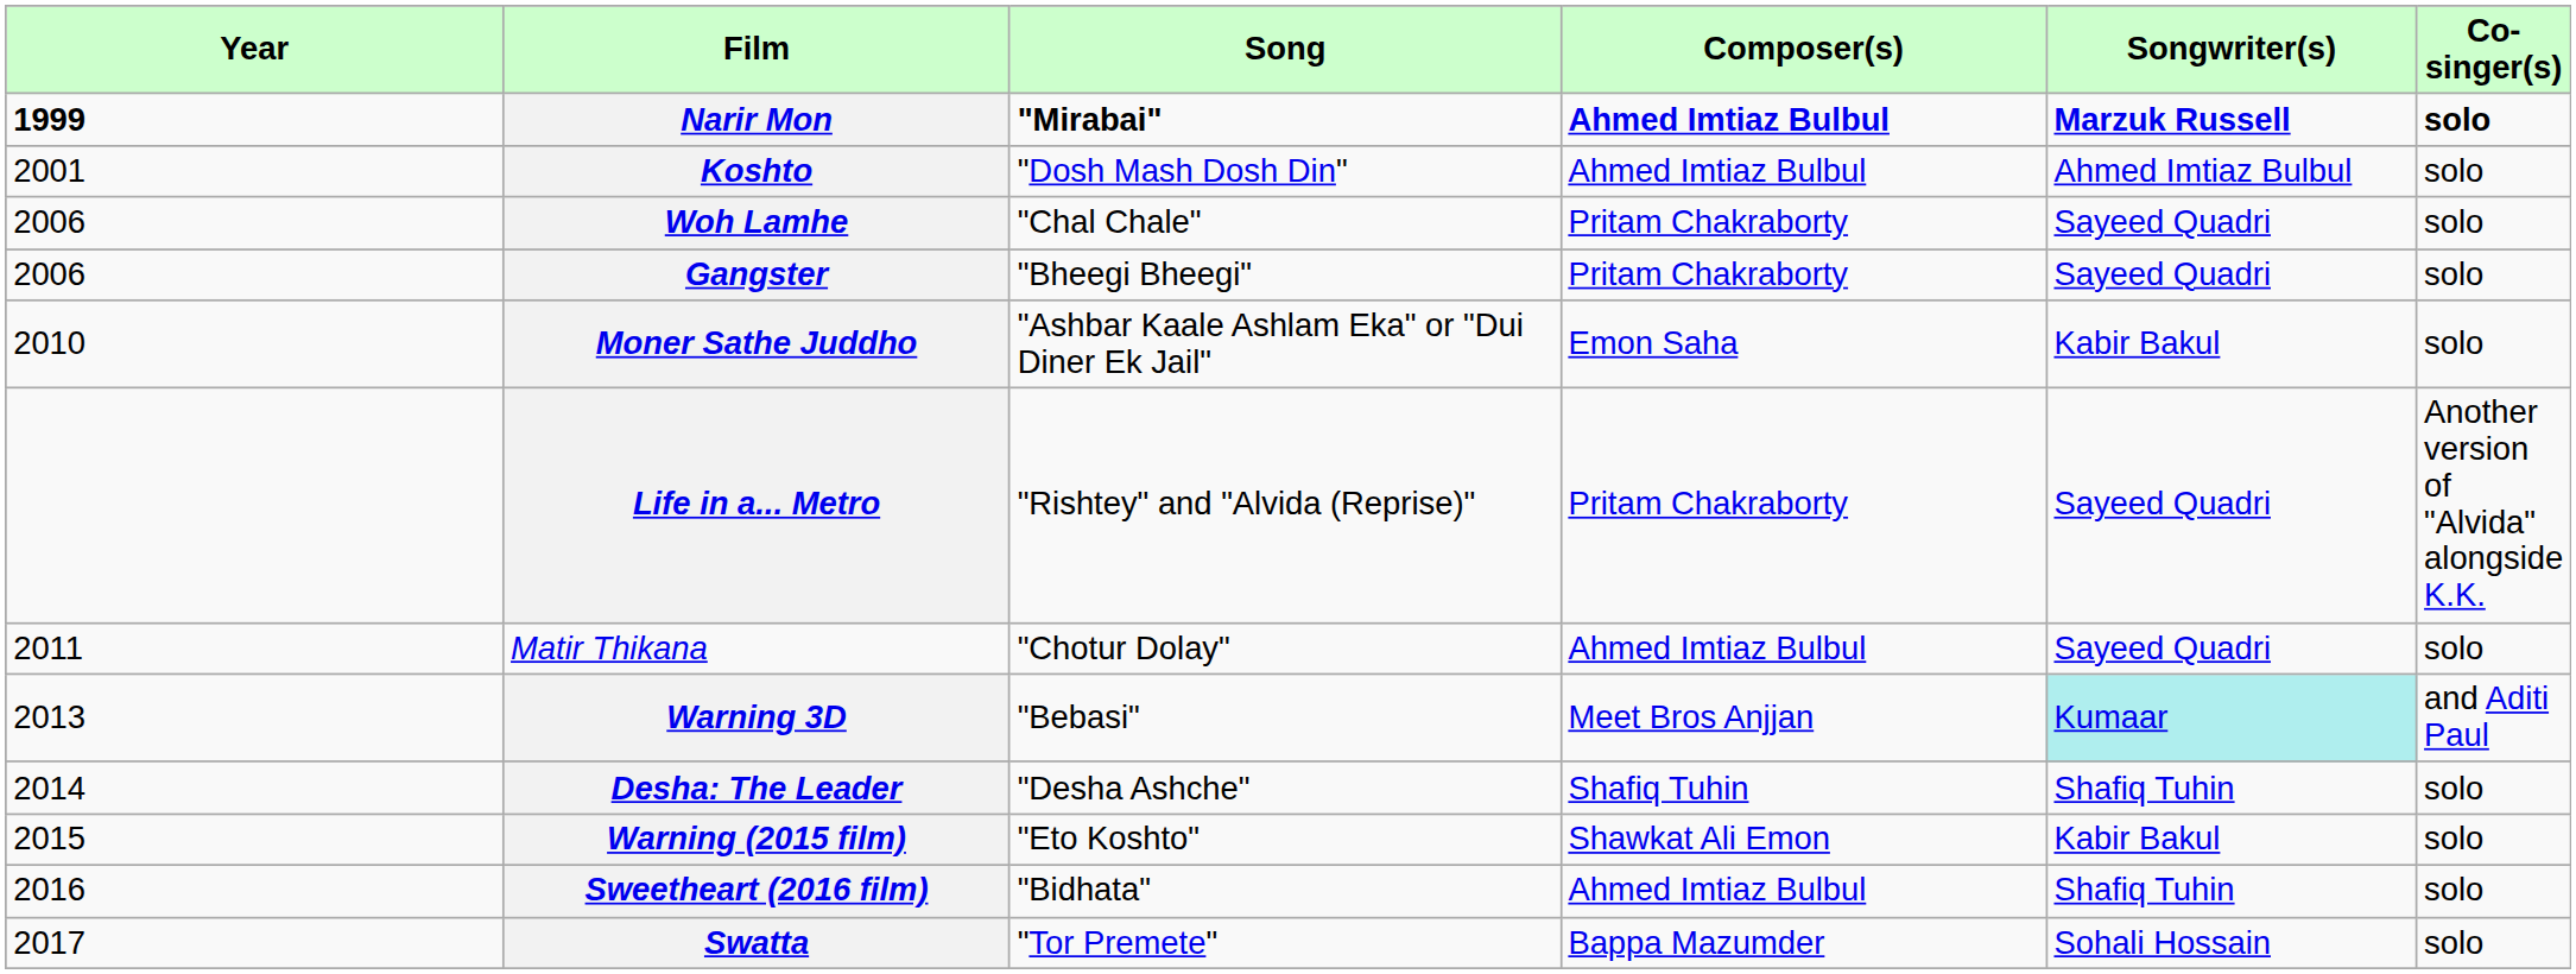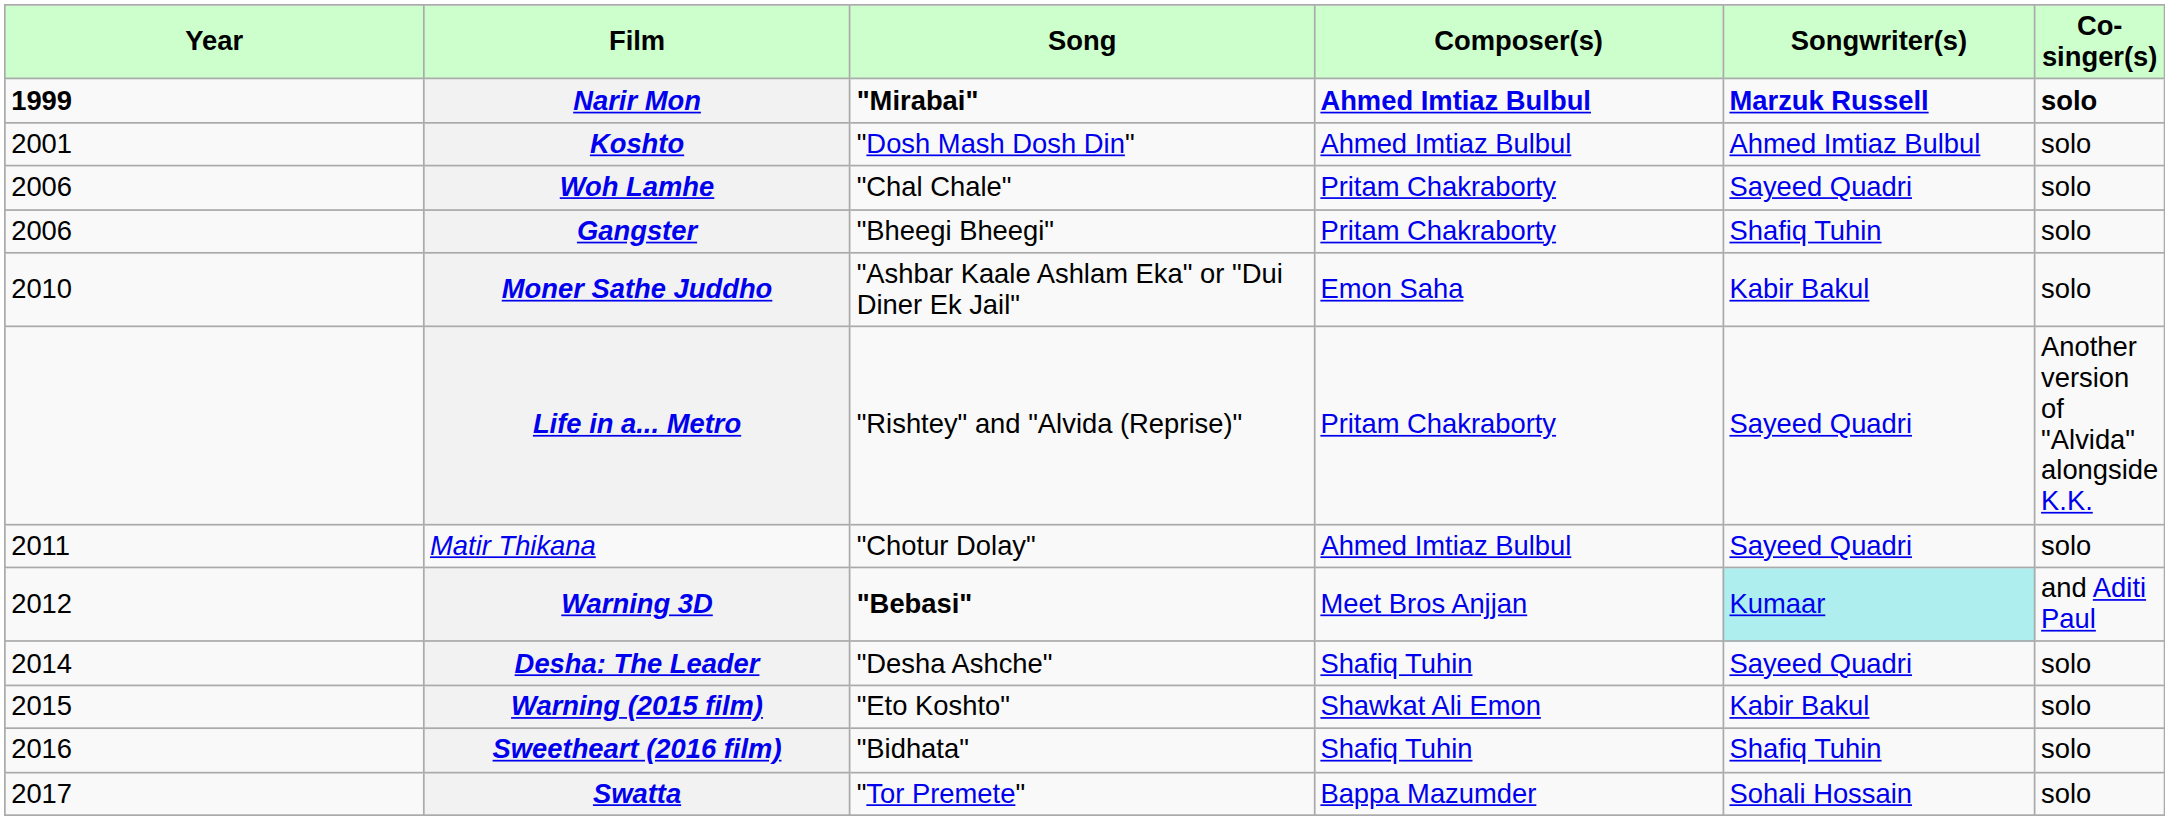 <table class="wikitable plainrowheaders" width="100%" textcolor:#000;">
 <tr style="background:#cfc; text-align:center;">
 <td scope="col" width=21%><strong>Year</strong></td>
 <td scope="col" width=21%><strong>Film</strong></td>
 <td scope="col" width=23%><strong>Song</strong></td>
 <td scope="col" width=20%><strong>Composer(s)</strong></td>
 <td scope="col" width=20%><strong>Songwriter(s)</strong></td>
 <td scope="col" width=20%><strong>Co-singer(s)</strong></td>
 </tr>
 <tr>
 <td><strong>1999</strong></td>
 <th><em><a href='#'><strong>Narir Mon</strong></a></em></th>
 <td><strong>"Mirabai"</strong></td>
 <td><a href='#'><strong>Ahmed Imtiaz Bulbul</strong></a></td>
 <td><a href='#'><strong>Marzuk Russell</strong></a></td>
 <td><strong>solo</strong></td>
 </tr>
 <tr>
 <td>2001</td>
 <th><em><a href='#'>Koshto</a></em></th>
 <td>"<a href='#'>Dosh Mash Dosh Din</a>"</td>
 <td><a href='#'>Ahmed Imtiaz Bulbul</a></td>
 <td><a href='#'>Ahmed Imtiaz Bulbul</a></td>
 <td>solo</td>
 </tr>
 <tr>
 <td>2006</td>
 <th><em><a href='#'>Woh Lamhe</a></em></th>
 <td>"Chal Chale"</td>
 <td><a href='#'>Pritam Chakraborty</a></td>
 <td><a href='#'>Sayeed Quadri</a></td>
 <td>solo</td>
 </tr>
 <tr>
 <td>2006</td>
 <th><em><a href='#'>Gangster</a></em></th>
 <td>"Bheegi Bheegi"</td>
 <td><a href='#'>Pritam Chakraborty</a></td>
-<td><a href='#'>Sayeed Quadri</a></td>
+<td><a href='#'>Shafiq Tuhin</a></td>
 <td>solo</td>
 </tr>
 <tr>
 <td>2010</td>
 <th><em><a href='#'>Moner Sathe Juddho</a></em></th>
 <td>"Ashbar Kaale Ashlam Eka" or "Dui Diner Ek Jail"</td>
 <td><a href='#'>Emon Saha</a></td>
 <td><a href='#'>Kabir Bakul</a></td>
 <td>solo</td>
 </tr>
 <tr>
 <td></td>
 <th><em><a href='#'>Life in a... Metro</a></em></th>
 <td>"Rishtey" and "Alvida (Reprise)"</td>
 <td><a href='#'>Pritam Chakraborty</a></td>
 <td><a href='#'>Sayeed Quadri</a></td>
 <td>Another version of "Alvida" alongside <a href='#'>K.K.</a></td>
 </tr>
 <tr>
 <td>2011</td>
 <td><em><a href='#'>Matir Thikana</a></em></td>
 <td>"Chotur Dolay"</td>
 <td><a href='#'>Ahmed Imtiaz Bulbul</a></td>
 <td><a href='#'>Sayeed Quadri</a></td>
 <td>solo</td>
 </tr>
 <tr>
-<td>2013</td>
+<td>2012</td>
 <th><em><a href='#'>Warning 3D</a></em></th>
-<td>"Bebasi"</td>
+<td><strong>"Bebasi"</strong></td>
 <td><a href='#'>Meet Bros Anjjan</a></td>
 <td style="background: paleturquoise;"><a href='#'>Kumaar</a></td>
 <td>and <a href='#'>Aditi Paul</a></td>
 </tr>
 <tr>
 <td>2014</td>
 <th><em><a href='#'>Desha: The Leader</a></em></th>
 <td>"Desha Ashche"</td>
 <td><a href='#'>Shafiq Tuhin</a></td>
-<td><a href='#'>Shafiq Tuhin</a></td>
+<td><a href='#'>Sayeed Quadri</a></td>
 <td>solo</td>
 </tr>
 <tr>
 <td>2015</td>
 <th><em><a href='#'>Warning (2015 film)</a></em></th>
 <td>"Eto Koshto"</td>
 <td><a href='#'>Shawkat Ali Emon</a></td>
 <td><a href='#'>Kabir Bakul</a></td>
 <td>solo</td>
 </tr>
 <tr>
 <td>2016</td>
 <th><em><a href='#'>Sweetheart (2016 film)</a></em></th>
 <td>"Bidhata"</td>
-<td><a href='#'>Ahmed Imtiaz Bulbul</a></td>
+<td><a href='#'>Shafiq Tuhin</a></td>
 <td><a href='#'>Shafiq Tuhin</a></td>
 <td>solo</td>
 </tr>
 <tr>
 <td>2017</td>
 <th><em><a href='#'>Swatta</a></em></th>
 <td>"<a href='#'>Tor Premete</a>"</td>
 <td><a href='#'>Bappa Mazumder</a></td>
 <td><a href='#'>Sohali Hossain</a></td>
 <td>solo</td>
 </tr>
 <tr>
 </tr>
 </table>
